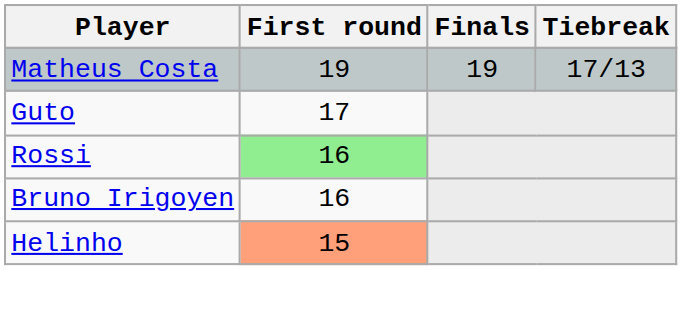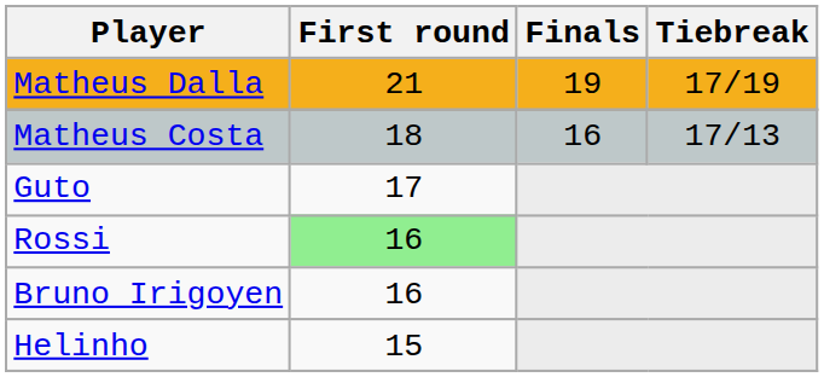 <table class="wikitable">
 <tr>
 <th>Player</th>
 <th>First round</th>
 <th>Finals</th>
 <th>Tiebreak</th>
 </tr>
+<tr style="background:#F5AF1B; text-align:center;">
+<td align=left><a href='#'>Matheus Dalla</a> </td>
+<td>21</td>
+<td>19</td>
+<td>17/19</td>
+</tr>
 <tr align=center>
 </tr>
 <tr style="background:#BEC8C9; text-align:center;">
 <td align=left><a href='#'>Matheus Costa</a> </td>
-<td>19</td>
-<td>19</td>
+<td>18</td>
+<td>16</td>
 <td>17/13</td>
 </tr>
 <tr align=center>
 <td align=left><a href='#'>Guto</a> </td>
 <td>17</td>
 <td colspan="2" bgcolor="#ececec"></td>
 </tr>
 <tr align=center>
 <td align=left><a href='#'>Rossi</a> </td>
 <td style="background: lightgreen;">16</td>
 <td colspan="2" bgcolor="#ececec"></td>
 </tr>
 <tr align=center>
 <td align=left><a href='#'>Bruno Irigoyen</a> </td>
 <td>16</td>
 <td colspan="2" bgcolor="#ececec"></td>
 </tr>
 <tr align=center>
 <td align=left><a href='#'>Helinho</a> </td>
-<td style="background: lightsalmon;">15</td>
+<td>15</td>
 <td colspan="2" bgcolor="#ececec"></td>
 </tr>
 </table>
